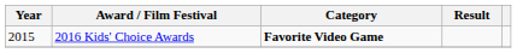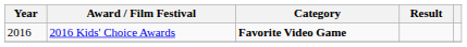 <table class="wikitable sortable" style="width: 99%;">
 <tr>
 <th scope="col">Year</th>
 <th scope="col">Award / Film Festival</th>
 <th scope="col">Category</th>
 <th scope="col">Result</th>
 <th scope="col" class="unsortable"></th>
 </tr>
 <tr>
-<td>2015</td>
+<td>2016</td>
 <td><a href='#'>2016 Kids' Choice Awards</a></td>
 <td><strong>Favorite Video Game</strong></td>
 <td></td>
 <td></td>
 </tr>
 <tr>
 </tr>
 </table>
